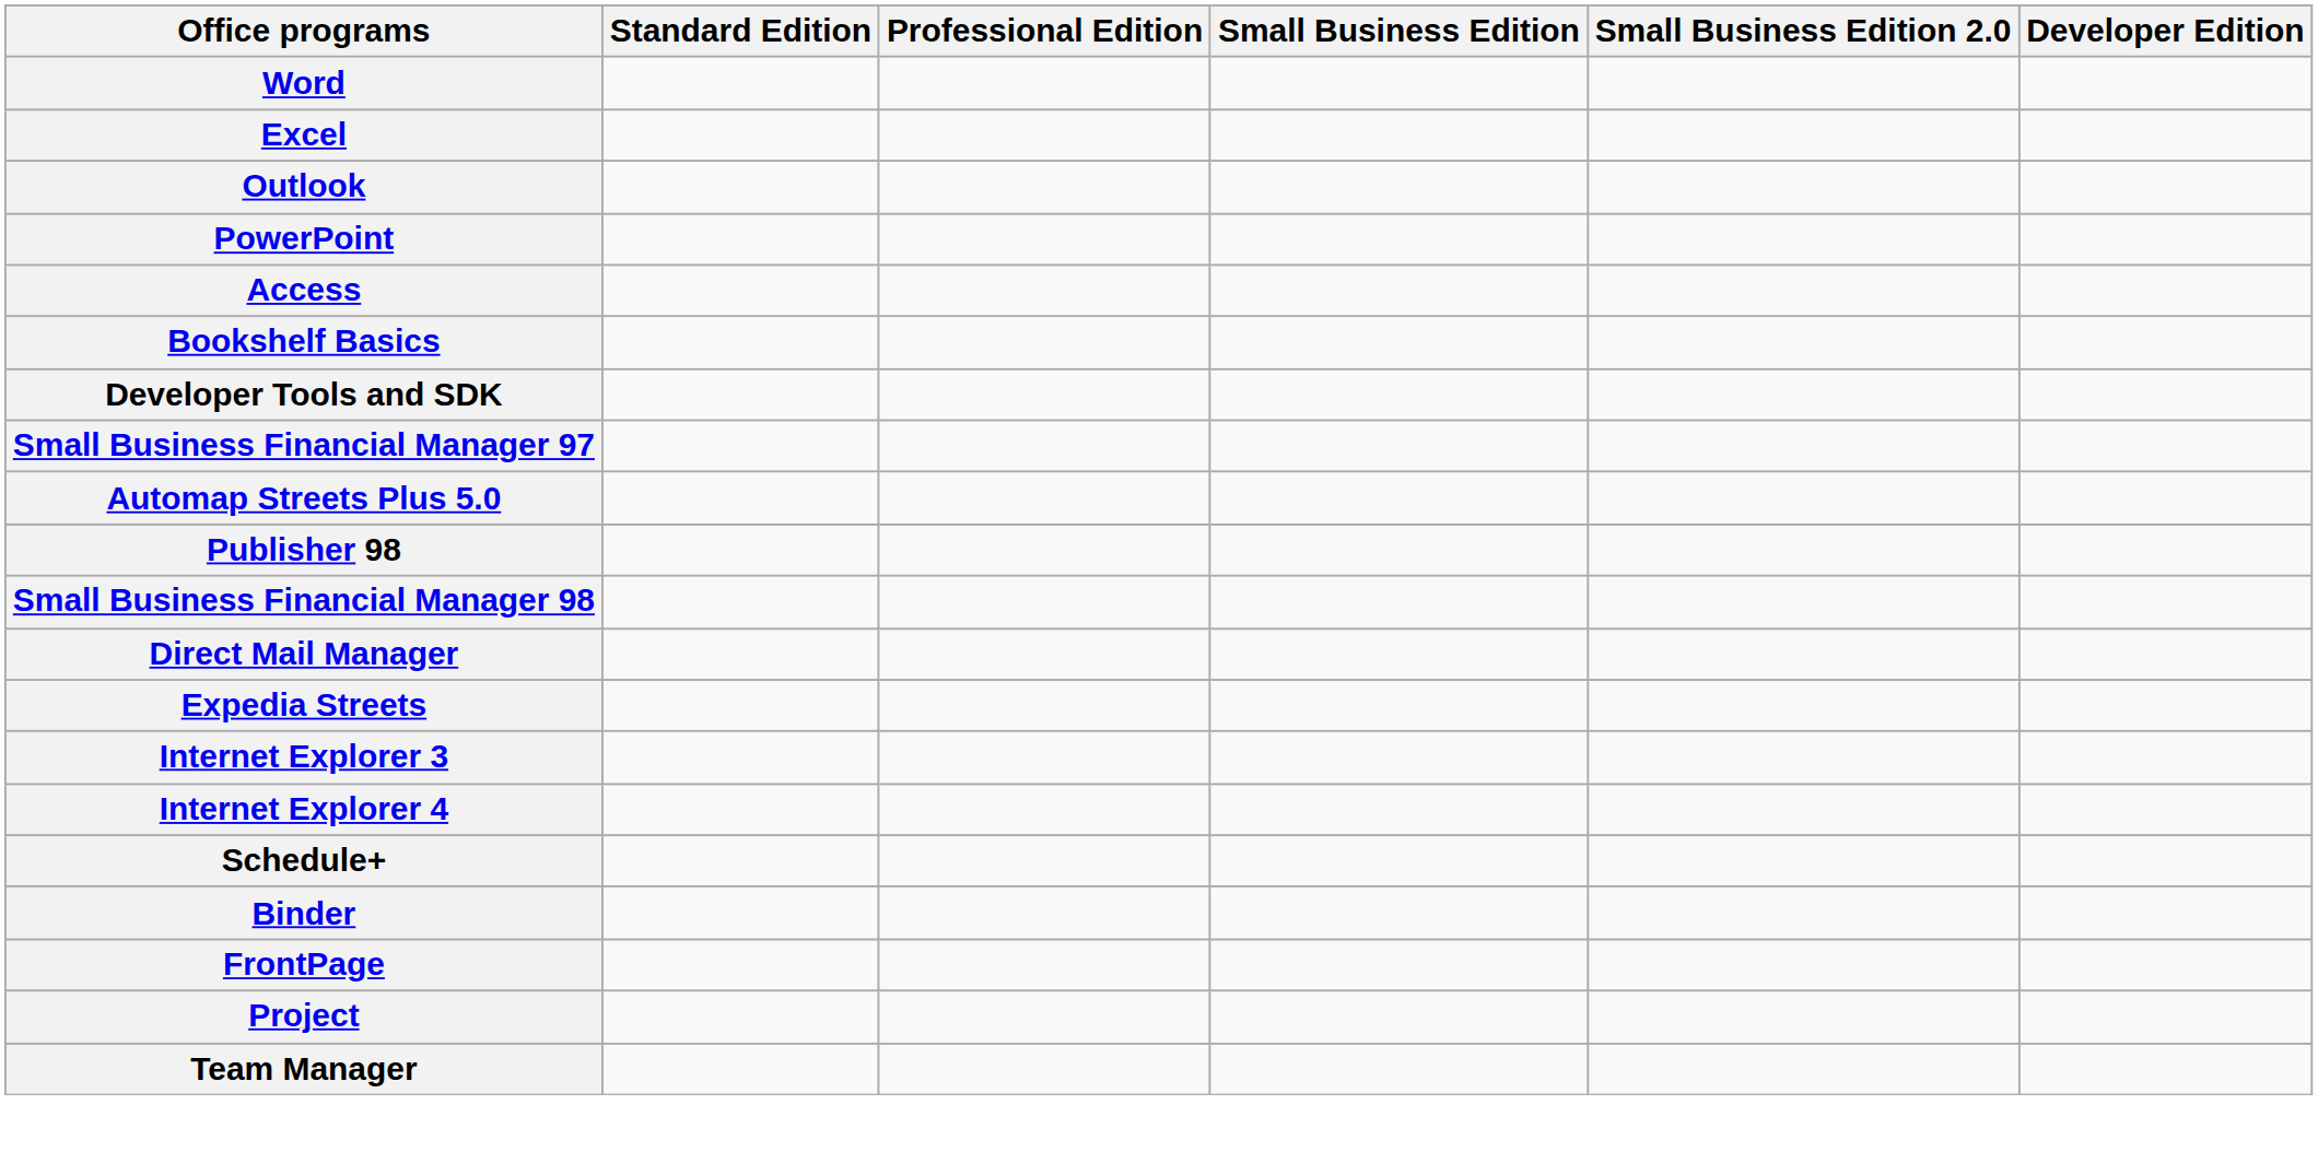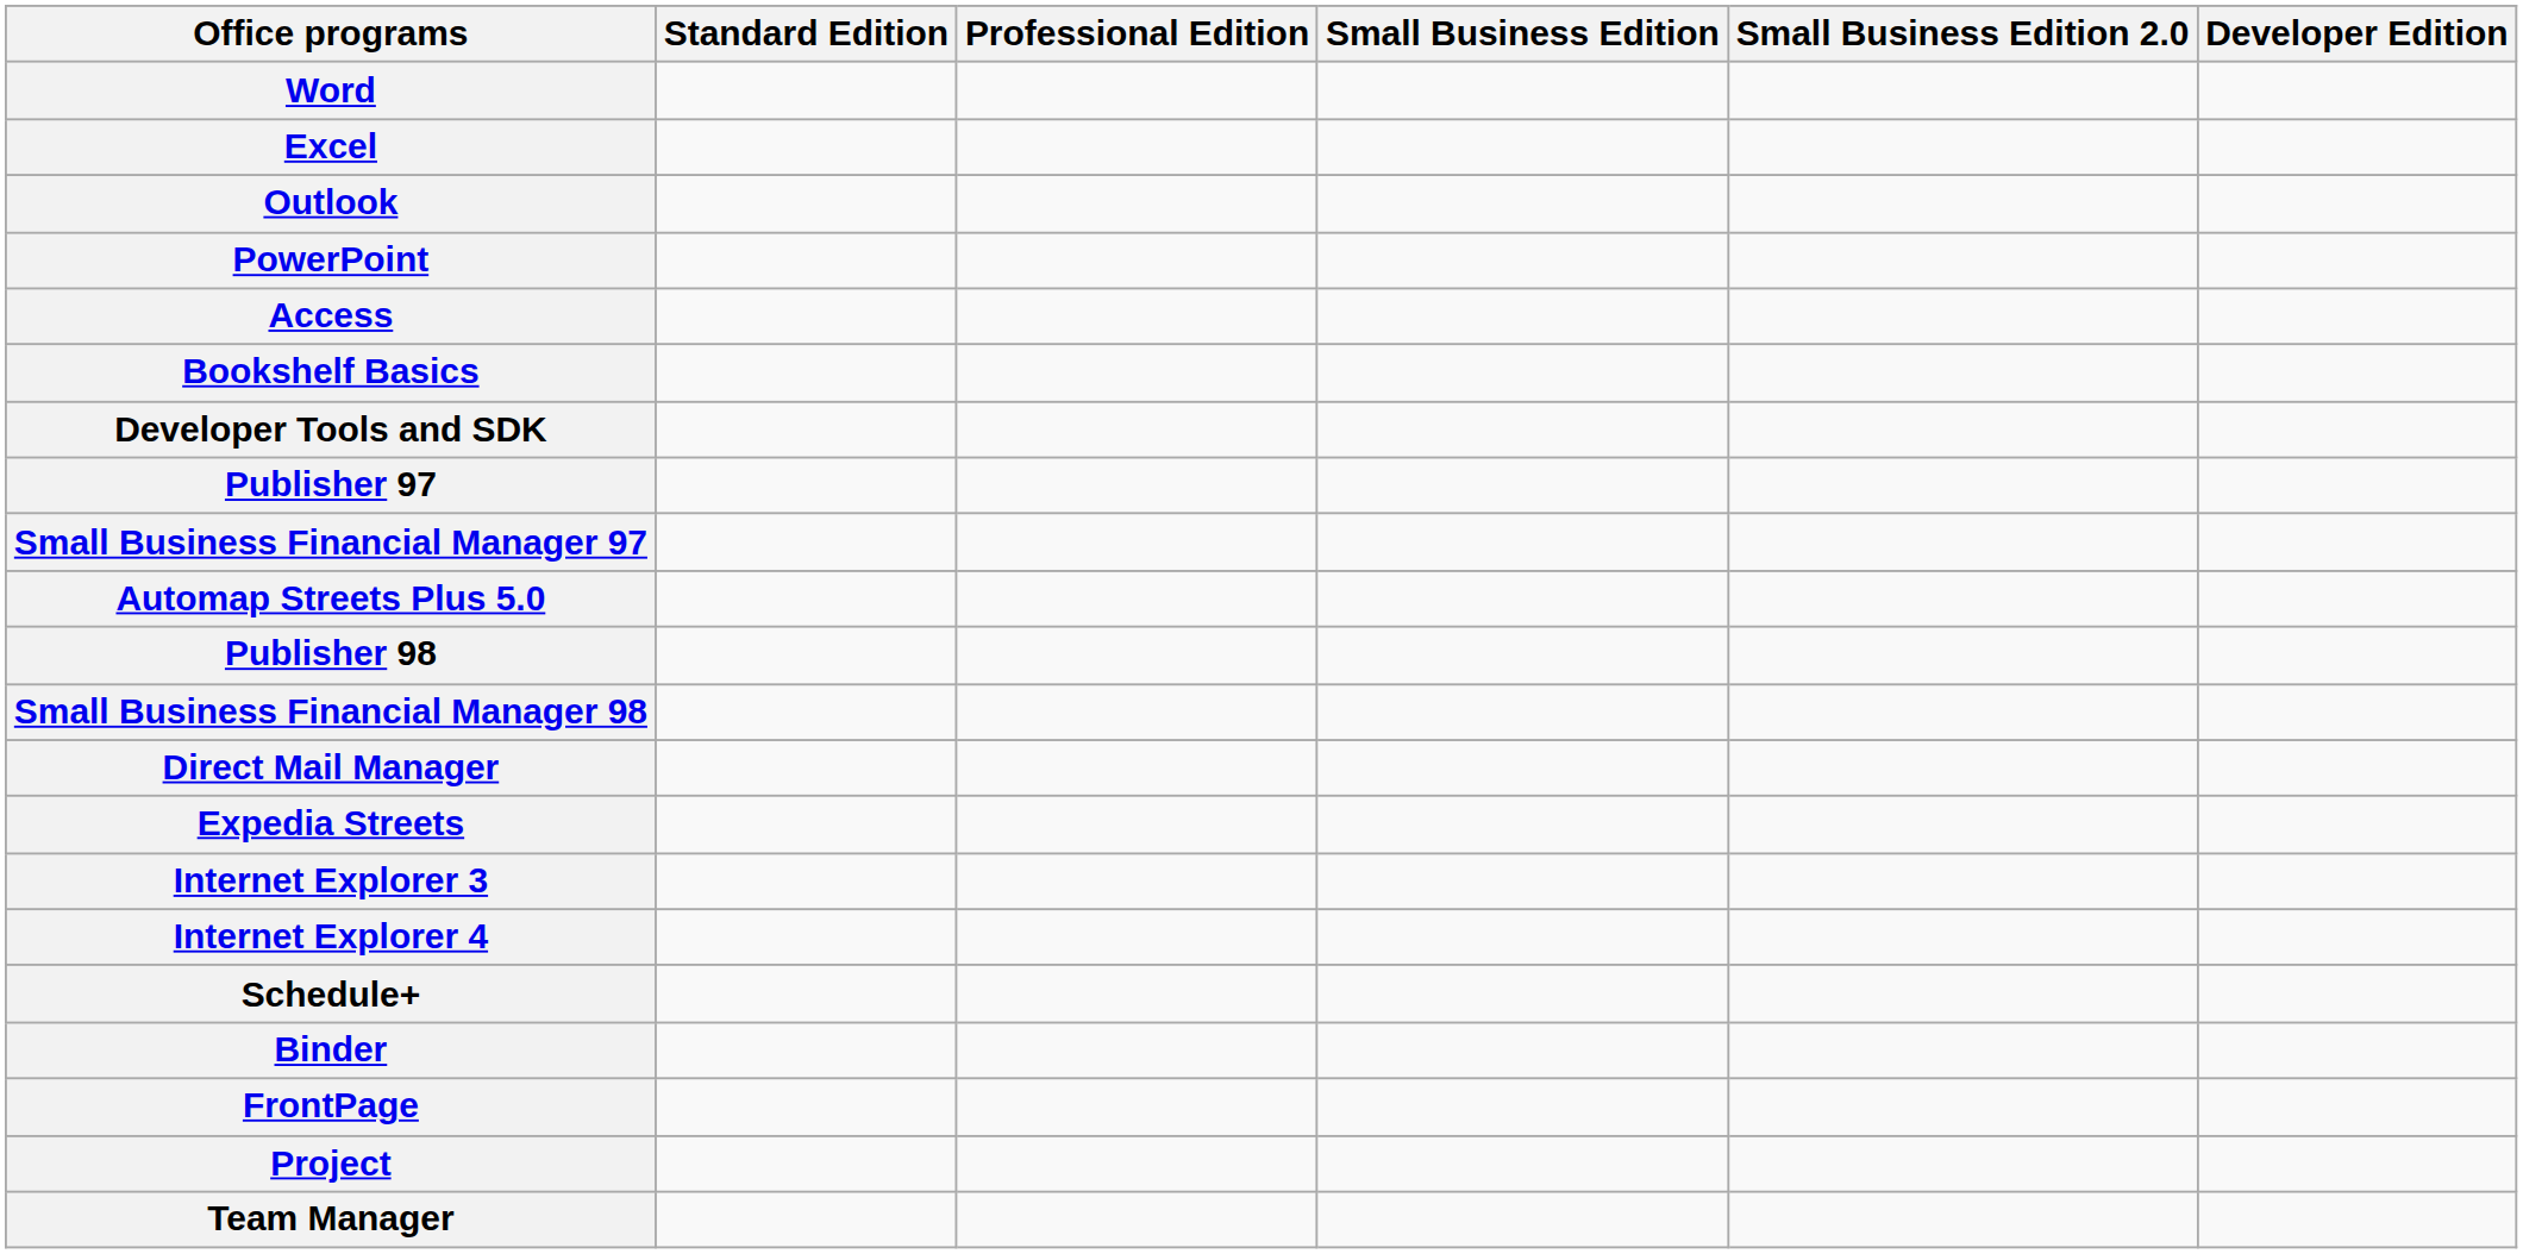 <table class="wikitable plainrowheaders">
 <tr>
 <th scope="col">Office programs</th>
 <th scope="col">Standard Edition</th>
 <th scope="col">Professional Edition</th>
 <th scope="col">Small Business Edition</th>
 <th scope="col">Small Business Edition 2.0</th>
 <th scope="col">Developer Edition</th>
 </tr>
 <tr>
 <th scope="row"><a href='#'>Word</a></th>
 <td></td>
 <td></td>
 <td></td>
 <td></td>
 <td></td>
 </tr>
 <tr>
 <th scope="row"><a href='#'>Excel</a></th>
 <td></td>
 <td></td>
 <td></td>
 <td></td>
 <td></td>
 </tr>
 <tr>
 <th scope="row"><a href='#'>Outlook</a></th>
 <td></td>
 <td></td>
 <td></td>
 <td></td>
 <td></td>
 </tr>
 <tr>
 <th scope="row"><a href='#'>PowerPoint</a></th>
 <td></td>
 <td></td>
 <td></td>
 <td></td>
 <td></td>
 </tr>
 <tr>
 <th scope="row"><a href='#'>Access</a></th>
 <td></td>
 <td></td>
 <td></td>
 <td></td>
 <td></td>
 </tr>
 <tr>
 <th scope="row"><a href='#'>Bookshelf Basics</a></th>
 <td></td>
 <td></td>
 <td></td>
 <td></td>
 <td></td>
 </tr>
 <tr>
 <th scope="row">Developer Tools and SDK</th>
+<td></td>
+<td></td>
+<td></td>
+<td></td>
+<td></td>
+</tr>
+<tr>
+<th scope="row"><a href='#'>Publisher</a> 97</th>
 <td></td>
 <td></td>
 <td></td>
 <td></td>
 <td></td>
 </tr>
 <tr>
 <th scope="row"><a href='#'>Small Business Financial Manager 97</a></th>
 <td></td>
 <td></td>
 <td></td>
 <td></td>
 <td></td>
 </tr>
 <tr>
 <th scope="row"><a href='#'>Automap Streets Plus 5.0</a></th>
 <td></td>
 <td></td>
 <td></td>
 <td></td>
 <td></td>
 </tr>
 <tr>
 <th scope="row"><a href='#'>Publisher</a> 98</th>
 <td></td>
 <td></td>
 <td></td>
 <td></td>
 <td></td>
 </tr>
 <tr>
 <th scope="row"><a href='#'>Small Business Financial Manager 98</a></th>
 <td></td>
 <td></td>
 <td></td>
 <td></td>
 <td></td>
 </tr>
 <tr>
 <th scope="row"><a href='#'>Direct Mail Manager</a></th>
 <td></td>
 <td></td>
 <td></td>
 <td></td>
 <td></td>
 </tr>
 <tr>
 <th scope="row"><a href='#'>Expedia Streets</a></th>
 <td></td>
 <td></td>
 <td></td>
 <td></td>
 <td></td>
 </tr>
 <tr>
 <th scope="row"><a href='#'>Internet Explorer 3</a></th>
 <td></td>
 <td></td>
 <td></td>
 <td></td>
 <td></td>
 </tr>
 <tr>
 <th scope="row"><a href='#'>Internet Explorer 4</a></th>
 <td></td>
 <td></td>
 <td></td>
 <td></td>
 <td></td>
 </tr>
 <tr>
 <th scope="row">Schedule+</th>
 <td></td>
 <td></td>
 <td></td>
 <td></td>
 <td></td>
 </tr>
 <tr>
 <th scope="row"><a href='#'>Binder</a></th>
 <td></td>
 <td></td>
 <td></td>
 <td></td>
 <td></td>
 </tr>
 <tr>
 <th scope="row"><a href='#'>FrontPage</a></th>
 <td></td>
 <td></td>
 <td></td>
 <td></td>
 <td></td>
 </tr>
 <tr>
 <th scope="row"><a href='#'>Project</a></th>
 <td></td>
 <td></td>
 <td></td>
 <td></td>
 <td></td>
 </tr>
 <tr>
 <th scope="row">Team Manager</th>
 <td></td>
 <td></td>
 <td></td>
 <td></td>
 <td></td>
 </tr>
 </table>
